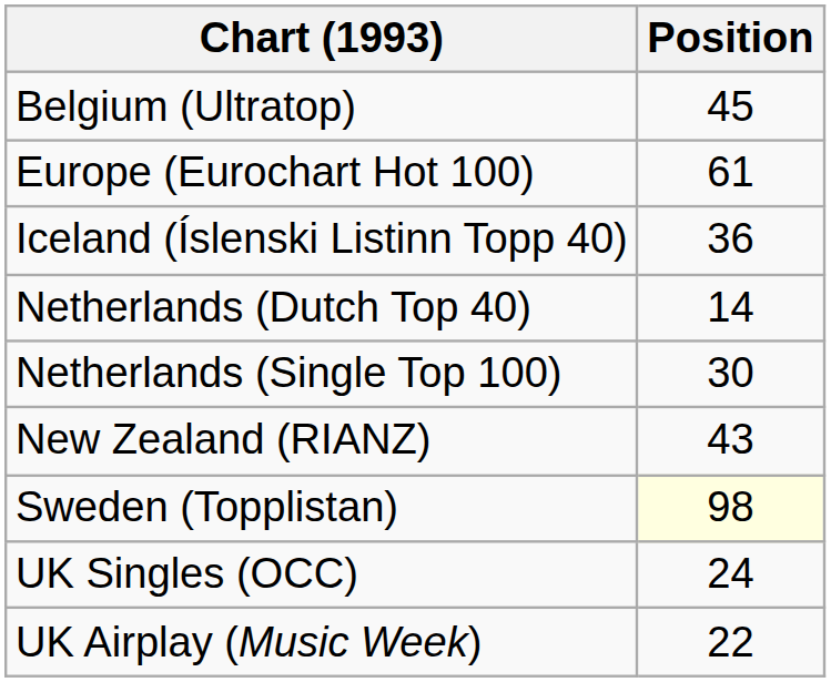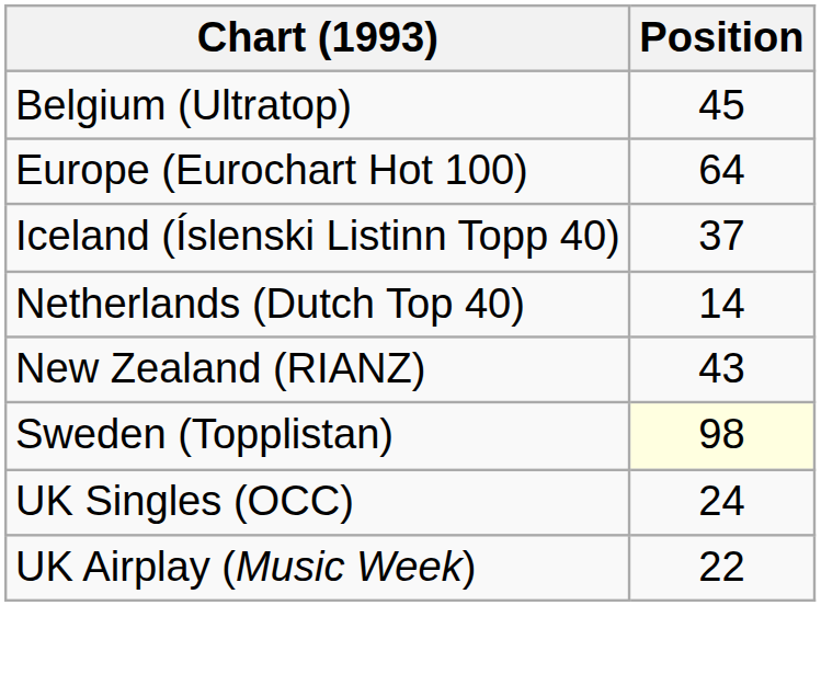 <table class="wikitable sortable">
 <tr>
 <th>Chart (1993)</th>
 <th>Position</th>
 </tr>
 <tr>
 <td>Belgium (Ultratop)</td>
 <td align="center">45</td>
 </tr>
 <tr>
 <td>Europe (Eurochart Hot 100)</td>
-<td align="center">61</td>
+<td align="center">64</td>
 </tr>
 <tr>
 <td>Iceland (Íslenski Listinn Topp 40)</td>
-<td align="center">36</td>
+<td align="center">37</td>
 </tr>
 <tr>
 <td>Netherlands (Dutch Top 40)</td>
 <td align="center">14</td>
-</tr>
-<tr>
-<td>Netherlands (Single Top 100)</td>
-<td align="center">30</td>
 </tr>
 <tr>
 <td>New Zealand (RIANZ)</td>
 <td align="center">43</td>
 </tr>
 <tr>
 <td>Sweden (Topplistan)</td>
 <td align="center" style="background: lightyellow;">98</td>
 </tr>
 <tr>
 <td>UK Singles (OCC)</td>
 <td align="center">24</td>
 </tr>
 <tr>
 <td>UK Airplay (<em>Music Week</em>)</td>
 <td align="center">22</td>
 </tr>
 </table>
